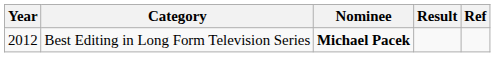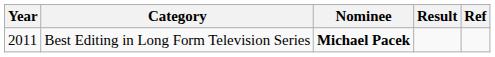 <table class="wikitable">
 <tr>
 <th>Year</th>
 <th>Category</th>
 <th>Nominee</th>
 <th>Result</th>
 <th>Ref</th>
 </tr>
 <tr>
-<td>2012</td>
+<td>2011</td>
 <td>Best Editing in Long Form Television Series</td>
 <td><strong>Michael Pacek</strong></td>
 <td></td>
 <td></td>
 </tr>
 </table>
